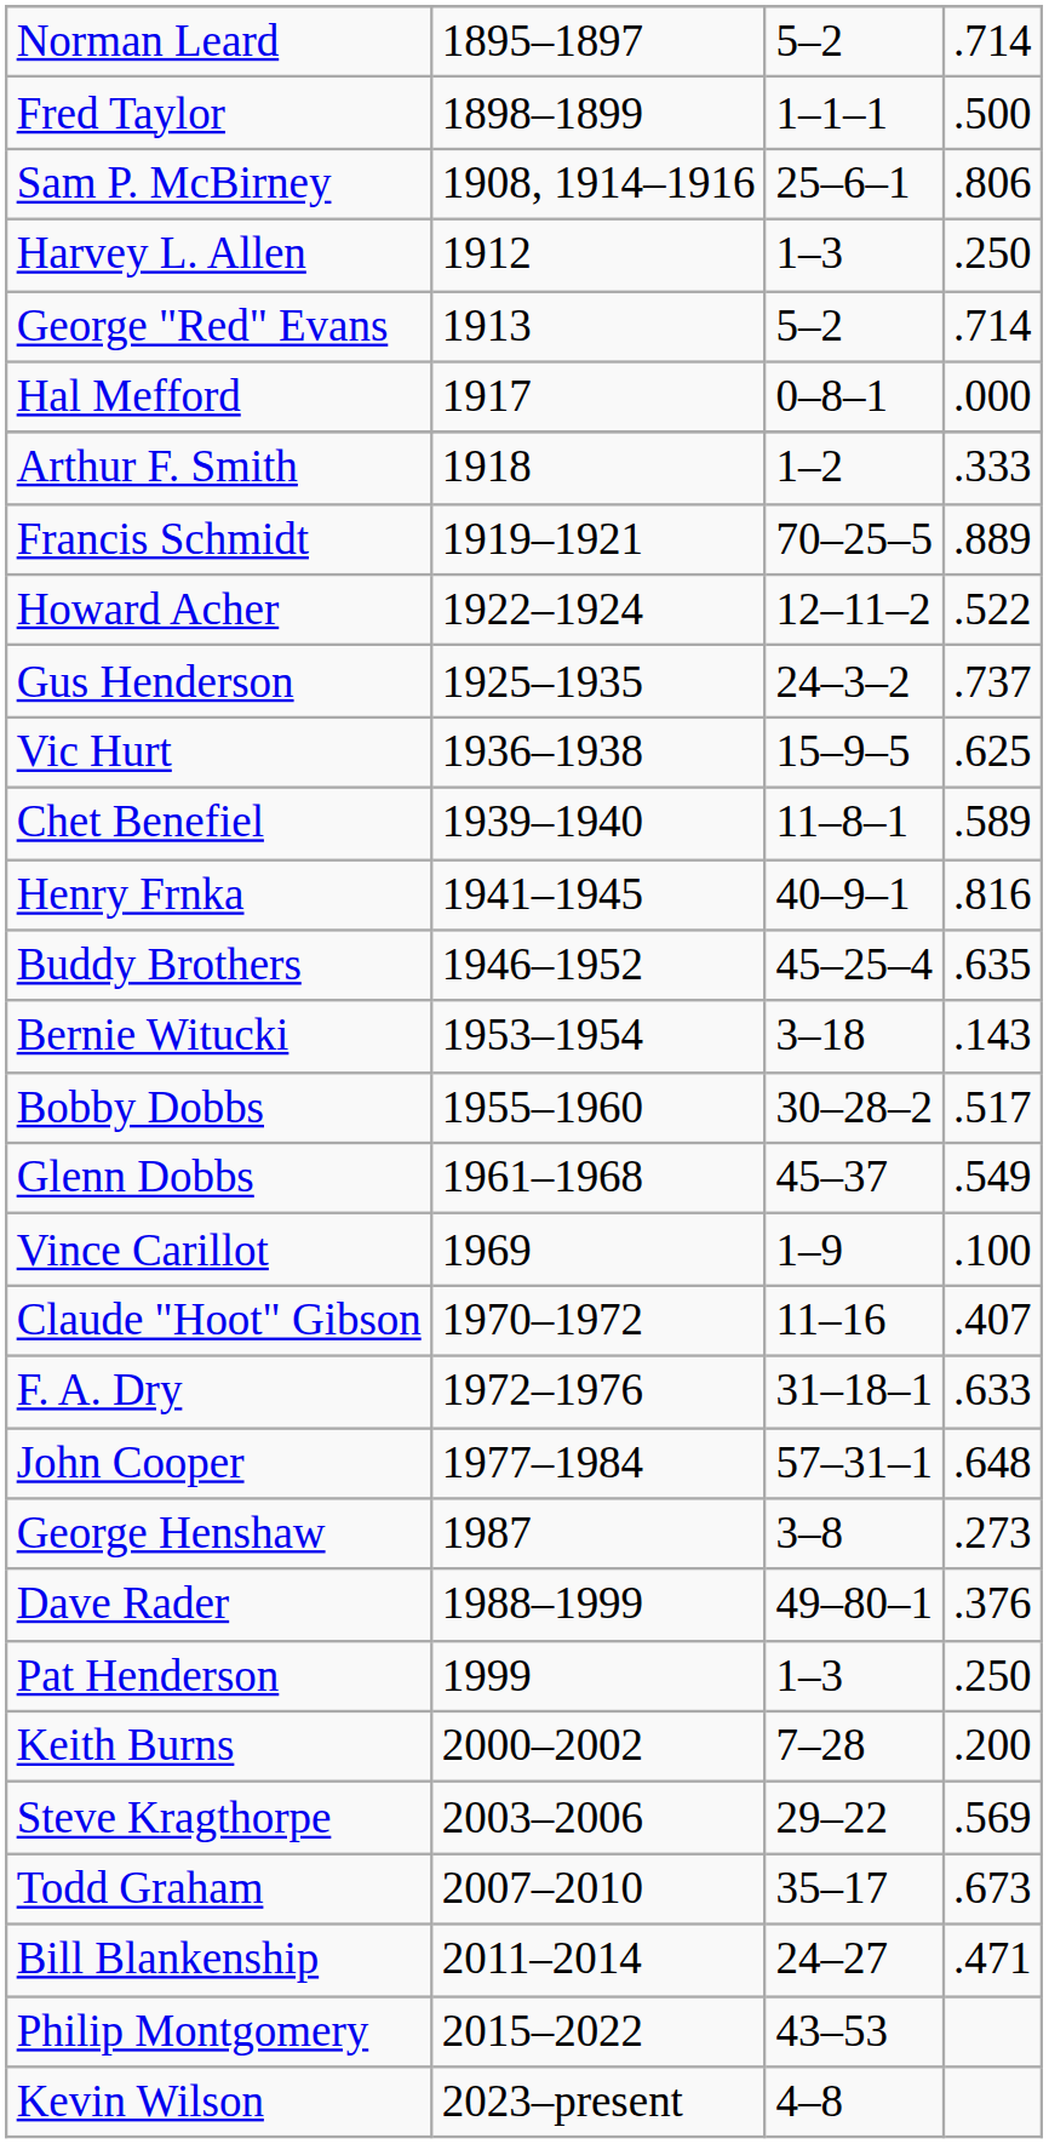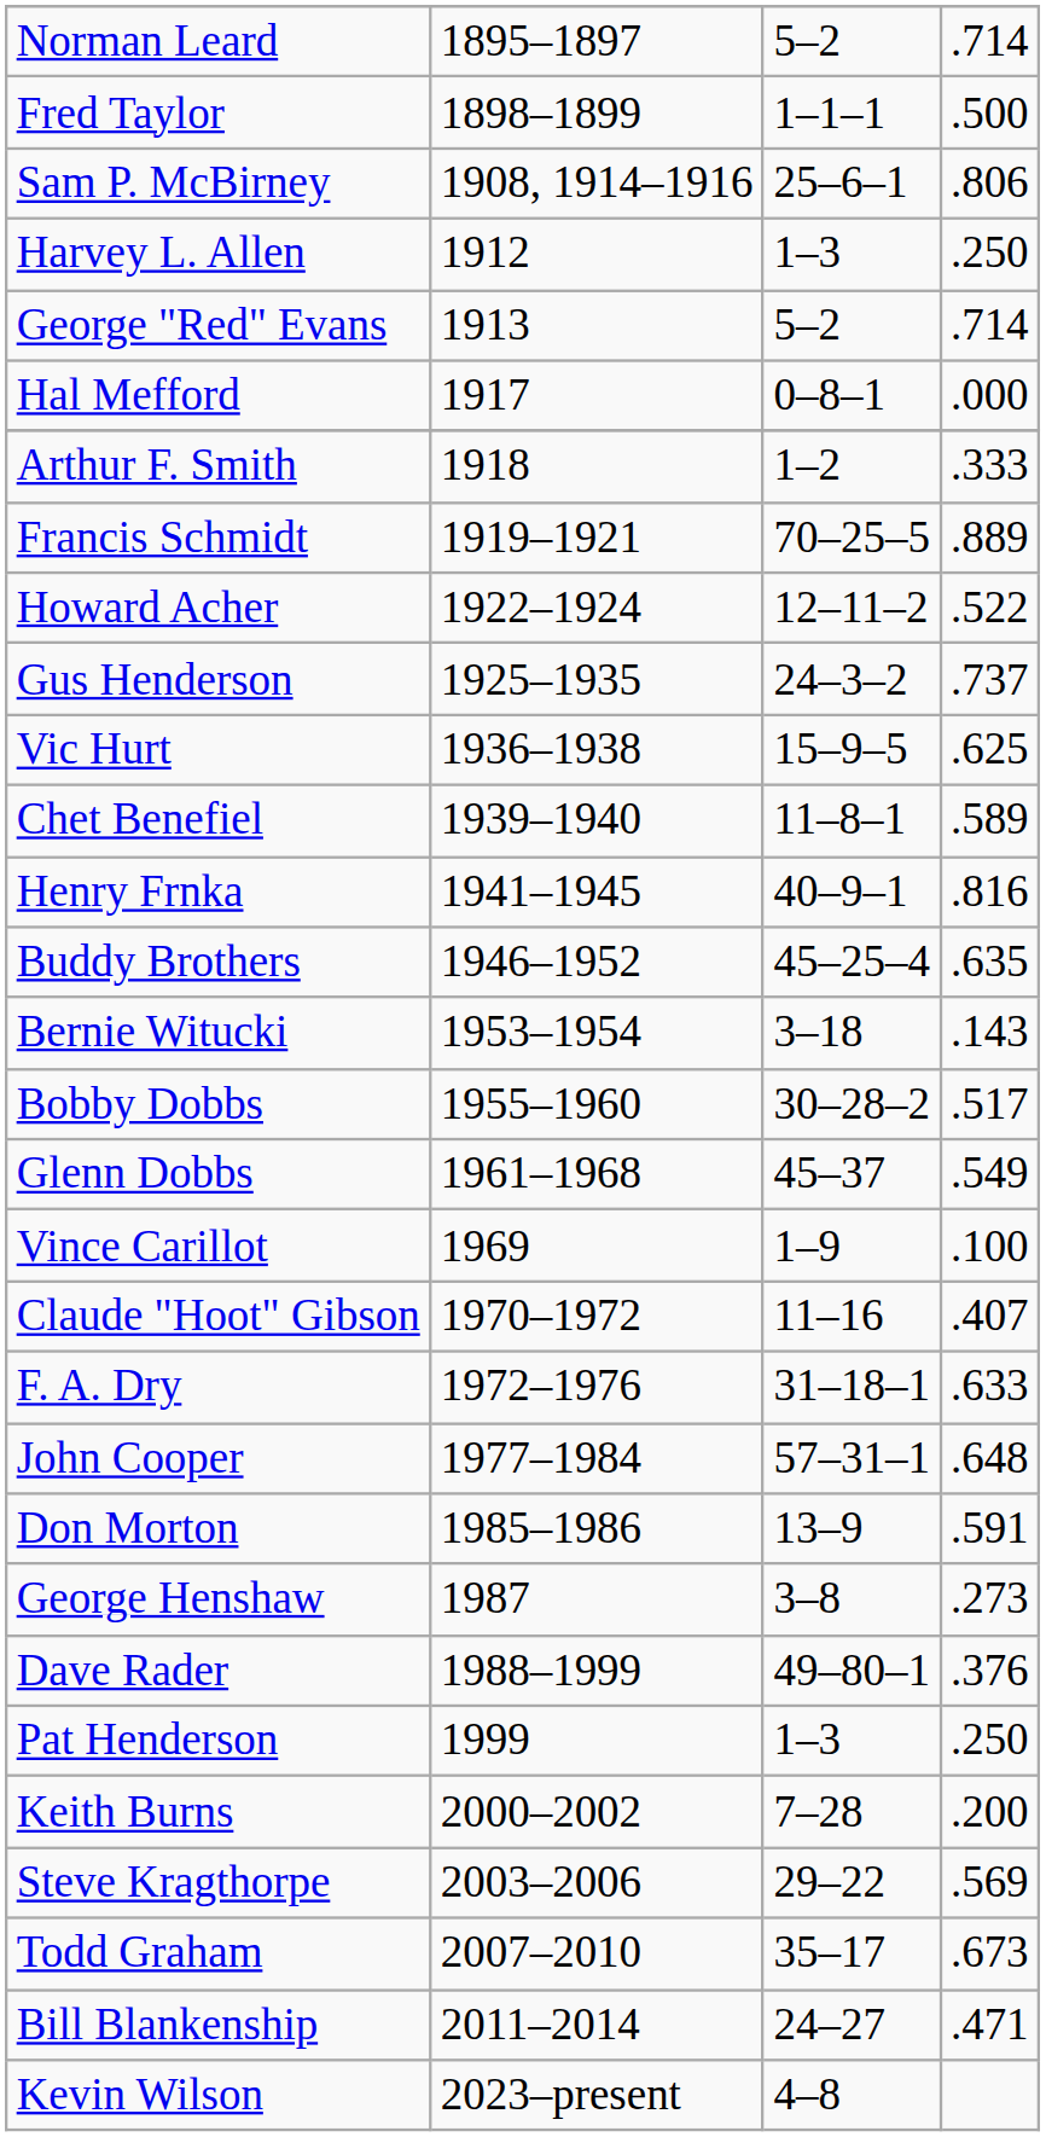 <table class="wikitable">
 <tr>
 </tr>
 <tr>
 <td><a href='#'>Norman Leard</a></td>
 <td>1895–1897</td>
 <td>5–2</td>
 <td>.714</td>
 </tr>
 <tr>
 <td><a href='#'>Fred Taylor</a></td>
 <td>1898–1899</td>
 <td>1–1–1</td>
 <td>.500</td>
 </tr>
 <tr>
 <td><a href='#'>Sam P. McBirney</a></td>
 <td>1908, 1914–1916</td>
 <td>25–6–1</td>
 <td>.806</td>
 </tr>
 <tr>
 <td><a href='#'>Harvey L. Allen</a></td>
 <td>1912</td>
 <td>1–3</td>
 <td>.250</td>
 </tr>
 <tr>
 <td><a href='#'>George "Red" Evans</a></td>
 <td>1913</td>
 <td>5–2</td>
 <td>.714</td>
 </tr>
 <tr>
 <td><a href='#'>Hal Mefford</a></td>
 <td>1917</td>
 <td>0–8–1</td>
 <td>.000</td>
 </tr>
 <tr>
 </tr>
 <tr>
 <td><a href='#'>Arthur F. Smith</a></td>
 <td>1918</td>
 <td>1–2</td>
 <td>.333</td>
 </tr>
 <tr>
 <td><a href='#'>Francis Schmidt</a></td>
 <td>1919–1921</td>
 <td>70–25–5</td>
 <td>.889</td>
 </tr>
 <tr>
 <td><a href='#'>Howard Acher</a></td>
 <td>1922–1924</td>
 <td>12–11–2</td>
 <td>.522</td>
 </tr>
 <tr>
 <td><a href='#'>Gus Henderson</a></td>
 <td>1925–1935</td>
 <td>24–3–2</td>
 <td>.737</td>
 </tr>
 <tr>
 <td><a href='#'>Vic Hurt</a></td>
 <td>1936–1938</td>
 <td>15–9–5</td>
 <td>.625</td>
 </tr>
 <tr>
 <td><a href='#'>Chet Benefiel</a></td>
 <td>1939–1940</td>
 <td>11–8–1</td>
 <td>.589</td>
 </tr>
 <tr>
 <td><a href='#'>Henry Frnka</a></td>
 <td>1941–1945</td>
 <td>40–9–1</td>
 <td>.816</td>
 </tr>
 <tr>
 <td><a href='#'>Buddy Brothers</a></td>
 <td>1946–1952</td>
 <td>45–25–4</td>
 <td>.635</td>
 </tr>
 <tr>
 <td><a href='#'>Bernie Witucki</a></td>
 <td>1953–1954</td>
 <td>3–18</td>
 <td>.143</td>
 </tr>
 <tr>
 <td><a href='#'>Bobby Dobbs</a></td>
 <td>1955–1960</td>
 <td>30–28–2</td>
 <td>.517</td>
 </tr>
 <tr>
 <td><a href='#'>Glenn Dobbs</a></td>
 <td>1961–1968</td>
 <td>45–37</td>
 <td>.549</td>
 </tr>
 <tr>
 <td><a href='#'>Vince Carillot</a></td>
 <td>1969</td>
 <td>1–9</td>
 <td>.100</td>
 </tr>
 <tr>
 <td><a href='#'>Claude "Hoot" Gibson</a></td>
 <td>1970–1972</td>
 <td>11–16</td>
 <td>.407</td>
 </tr>
 <tr>
 <td><a href='#'>F. A. Dry</a></td>
 <td>1972–1976</td>
 <td>31–18–1</td>
 <td>.633</td>
 </tr>
 <tr>
 <td><a href='#'>John Cooper</a></td>
 <td>1977–1984</td>
 <td>57–31–1</td>
 <td>.648</td>
 </tr>
 <tr>
+<td><a href='#'>Don Morton</a></td>
+<td>1985–1986</td>
+<td>13–9</td>
+<td>.591</td>
+</tr>
+<tr>
 <td><a href='#'>George Henshaw</a></td>
 <td>1987</td>
 <td>3–8</td>
 <td>.273</td>
 </tr>
 <tr>
 <td><a href='#'>Dave Rader</a></td>
 <td>1988–1999</td>
 <td>49–80–1</td>
 <td>.376</td>
 </tr>
 <tr>
 <td><a href='#'>Pat Henderson</a></td>
 <td>1999</td>
 <td>1–3</td>
 <td>.250</td>
 </tr>
 <tr>
 <td><a href='#'>Keith Burns</a></td>
 <td>2000–2002</td>
 <td>7–28</td>
 <td>.200</td>
 </tr>
 <tr>
 <td><a href='#'>Steve Kragthorpe</a></td>
 <td>2003–2006</td>
 <td>29–22</td>
 <td>.569</td>
 </tr>
 <tr>
 <td><a href='#'>Todd Graham</a></td>
 <td>2007–2010</td>
 <td>35–17</td>
 <td>.673</td>
 </tr>
 <tr>
 <td><a href='#'>Bill Blankenship</a></td>
 <td>2011–2014</td>
 <td>24–27</td>
 <td>.471</td>
 </tr>
 <tr>
-<td><a href='#'>Philip Montgomery</a></td>
-<td>2015–2022</td>
-<td>43–53</td>
-<td></td>
-</tr>
-<tr>
 <td><a href='#'>Kevin Wilson</a></td>
 <td>2023–present</td>
 <td>4–8</td>
 <td></td>
 </tr>
 </table>
